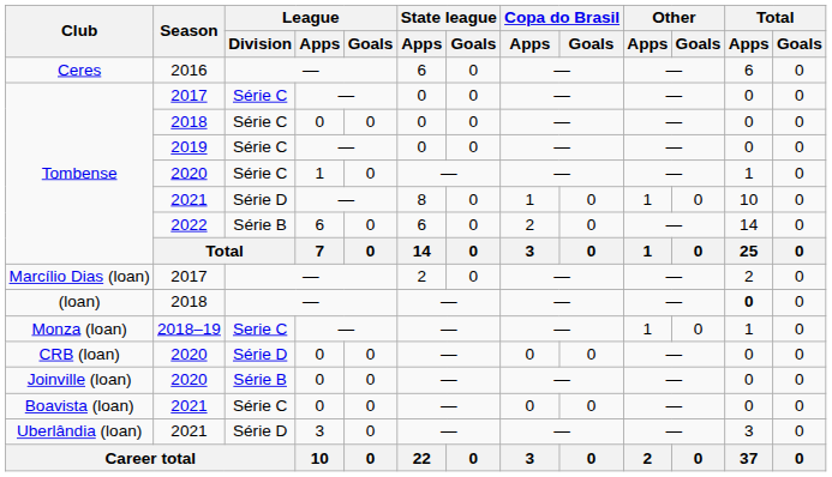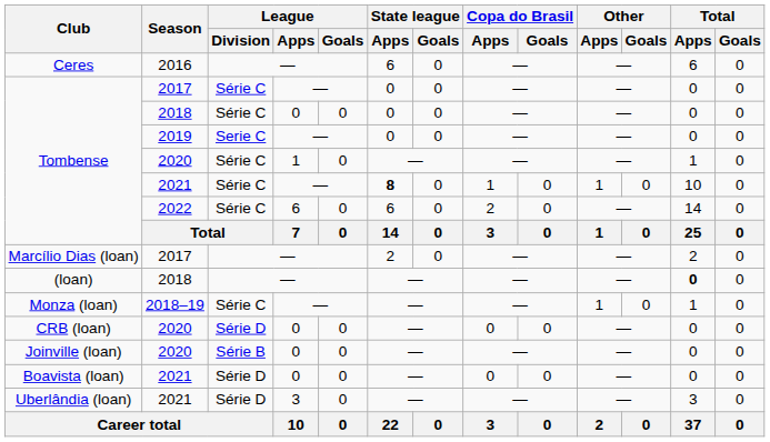 <table class="wikitable" style="text-align:center">
 <tr>
 <th rowspan="2">Club</th>
 <th rowspan="2">Season</th>
 <th colspan="3">League</th>
 <th colspan="2">State league</th>
 <th colspan="2"><a href='#'>Copa do Brasil</a></th>
 <th colspan="2">Other</th>
 <th colspan="2">Total</th>
 </tr>
 <tr>
 <th>Division</th>
 <th>Apps</th>
 <th>Goals</th>
 <th>Apps</th>
 <th>Goals</th>
 <th>Apps</th>
 <th>Goals</th>
 <th>Apps</th>
 <th>Goals</th>
 <th>Apps</th>
 <th>Goals</th>
 </tr>
 <tr>
 <td><a href='#'>Ceres</a></td>
 <td>2016</td>
 <td colspan="3">—</td>
 <td>6</td>
 <td>0</td>
 <td colspan="2">—</td>
 <td colspan="2">—</td>
 <td>6</td>
 <td>0</td>
 </tr>
 <tr>
 <td rowspan="7"><a href='#'>Tombense</a></td>
 <td><a href='#'>2017</a></td>
 <td><a href='#'>Série C</a></td>
 <td colspan="2">—</td>
 <td>0</td>
 <td>0</td>
 <td colspan="2">—</td>
 <td colspan="2">—</td>
 <td>0</td>
 <td>0</td>
 </tr>
 <tr>
 <td><a href='#'>2018</a></td>
 <td>Série C</td>
 <td>0</td>
 <td>0</td>
 <td>0</td>
 <td>0</td>
 <td colspan="2">—</td>
 <td colspan="2">—</td>
 <td>0</td>
 <td>0</td>
 </tr>
 <tr>
 <td><a href='#'>2019</a></td>
-<td>Série C</td>
+<td><a href='#'>Serie C</a></td>
 <td colspan="2">—</td>
 <td>0</td>
 <td>0</td>
 <td colspan="2">—</td>
 <td colspan="2">—</td>
 <td>0</td>
 <td>0</td>
 </tr>
 <tr>
 <td><a href='#'>2020</a></td>
 <td>Série C</td>
 <td>1</td>
 <td>0</td>
 <td colspan="2">—</td>
 <td colspan="2">—</td>
 <td colspan="2">—</td>
 <td>1</td>
 <td>0</td>
 </tr>
 <tr>
 <td><a href='#'>2021</a></td>
-<td>Série D</td>
+<td>Série C</td>
 <td colspan="2">—</td>
-<td>8</td>
+<td><strong>8</strong></td>
 <td>0</td>
 <td>1</td>
 <td>0</td>
 <td>1</td>
 <td>0</td>
 <td>10</td>
 <td>0</td>
 </tr>
 <tr>
 <td><a href='#'>2022</a></td>
-<td>Série B</td>
+<td>Série C</td>
 <td>6</td>
 <td>0</td>
 <td>6</td>
 <td>0</td>
 <td>2</td>
 <td>0</td>
 <td colspan="2">—</td>
 <td>14</td>
 <td>0</td>
 </tr>
 <tr>
 <th colspan="2">Total</th>
 <th>7</th>
 <th>0</th>
 <th>14</th>
 <th>0</th>
 <th>3</th>
 <th>0</th>
 <th>1</th>
 <th>0</th>
 <th>25</th>
 <th>0</th>
 </tr>
 <tr>
 <td><a href='#'>Marcílio Dias</a> (loan)</td>
 <td>2017</td>
 <td colspan="3">—</td>
 <td>2</td>
 <td>0</td>
 <td colspan="2">—</td>
 <td colspan="2">—</td>
 <td>2</td>
 <td>0</td>
 </tr>
 <tr>
 <td> (loan)</td>
 <td>2018</td>
 <td colspan="3">—</td>
 <td colspan="2">—</td>
 <td colspan="2">—</td>
 <td colspan="2">—</td>
 <td><strong>0</strong></td>
 <td>0</td>
 </tr>
 <tr>
 <td><a href='#'>Monza</a> (loan)</td>
 <td><a href='#'>2018–19</a></td>
-<td><a href='#'>Serie C</a></td>
+<td>Série C</td>
 <td colspan="2">—</td>
 <td colspan="2">—</td>
 <td colspan="2">—</td>
 <td>1</td>
 <td>0</td>
 <td>1</td>
 <td>0</td>
 </tr>
 <tr>
 <td><a href='#'>CRB</a> (loan)</td>
 <td><a href='#'>2020</a></td>
 <td><a href='#'>Série D</a></td>
 <td>0</td>
 <td>0</td>
 <td colspan="2">—</td>
 <td>0</td>
 <td>0</td>
 <td colspan="2">—</td>
 <td>0</td>
 <td>0</td>
 </tr>
 <tr>
 <td><a href='#'>Joinville</a> (loan)</td>
 <td><a href='#'>2020</a></td>
 <td><a href='#'>Série B</a></td>
 <td>0</td>
 <td>0</td>
 <td colspan="2">—</td>
 <td colspan="2">—</td>
 <td colspan="2">—</td>
 <td>0</td>
 <td>0</td>
 </tr>
 <tr>
 <td><a href='#'>Boavista</a> (loan)</td>
 <td><a href='#'>2021</a></td>
-<td>Série C</td>
+<td>Série D</td>
 <td>0</td>
 <td>0</td>
 <td colspan="2">—</td>
 <td>0</td>
 <td>0</td>
 <td colspan="2">—</td>
 <td>0</td>
 <td>0</td>
 </tr>
 <tr>
 <td><a href='#'>Uberlândia</a> (loan)</td>
 <td>2021</td>
 <td>Série D</td>
 <td>3</td>
 <td>0</td>
 <td colspan="2">—</td>
 <td colspan="2">—</td>
 <td colspan="2">—</td>
 <td>3</td>
 <td>0</td>
 </tr>
 <tr>
 <th colspan="3">Career total</th>
 <th>10</th>
 <th>0</th>
 <th>22</th>
 <th>0</th>
 <th>3</th>
 <th>0</th>
 <th>2</th>
 <th>0</th>
 <th>37</th>
 <th>0</th>
 </tr>
 </table>
